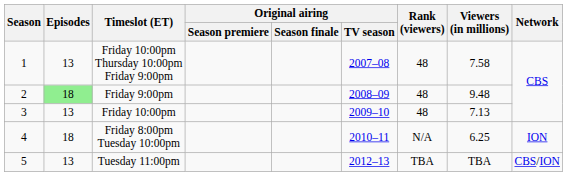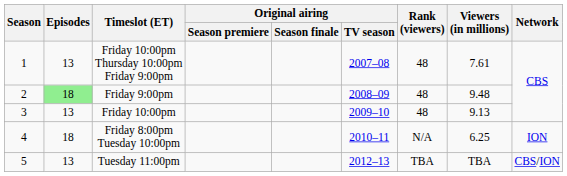 <table style="text-align:center;" class="wikitable">
 <tr>
 <th rowspan="2">Season</th>
 <th rowspan="2">Episodes</th>
 <th rowspan="2">Timeslot (ET)</th>
 <th colspan="3">Original airing</th>
 <th rowspan="2">Rank<br>(viewers)</th>
 <th rowspan="2">Viewers<br>(in millions)<br></th>
 <th rowspan="2">Network</th>
 </tr>
 <tr>
 <th>Season premiere</th>
 <th>Season finale</th>
 <th>TV season</th>
 </tr>
 <tr>
 <td>1</td>
 <td>13</td>
 <td style="text-align:center">Friday 10:00pm <small></small><br>Thursday 10:00pm <small></small><br>Friday 9:00pm <small></small></td>
 <td><br> <small></small></td>
 <td> <small></small><br></td>
 <td><a href='#'>2007–08</a></td>
 <td style="text-align:center">48</td>
-<td style="text-align:center">7.58</td>
+<td style="text-align:center">7.61</td>
 <td style="text-align:center" rowspan="3"><a href='#'>CBS</a></td>
 </tr>
 <tr>
 <td>2</td>
 <td style="background: lightgreen;">18</td>
 <td style="text-align:center">Friday 9:00pm</td>
 <td> <br> <small></small></td>
 <td> <small></small> <br> </td>
 <td><a href='#'>2008–09</a></td>
 <td style="text-align:center">48</td>
 <td style="text-align:center">9.48</td>
 </tr>
 <tr>
 <td>3</td>
 <td>13</td>
 <td style="text-align:center">Friday 10:00pm</td>
 <td> <br> <small></small></td>
 <td> <small></small> <br></td>
 <td><a href='#'>2009–10</a></td>
 <td style="text-align:center">48</td>
-<td style="text-align:center">7.13</td>
+<td style="text-align:center">9.13</td>
 </tr>
 <tr>
 <td>4</td>
 <td>18</td>
 <td style="text-align:center">Friday 8:00pm <small></small><br>Tuesday 10:00pm <small></small></td>
 <td> <small></small><br> <small></small></td>
 <td> <small></small><br> <small></small></td>
 <td><a href='#'>2010–11</a></td>
 <td style="text-align:center">N/A</td>
 <td style="text-align:center">6.25</td>
 <td style="text-align:center"><a href='#'>ION</a></td>
 </tr>
 <tr>
 <td>5</td>
 <td>13</td>
 <td style="text-align:center">Tuesday 11:00pm</td>
 <td></td>
 <td></td>
 <td><a href='#'>2012–13</a></td>
 <td style="text-align:center">TBA</td>
 <td style="text-align:center">TBA</td>
 <td style="text-align:center" rowspan="1"><a href='#'>CBS</a>/<a href='#'>ION</a></td>
 </tr>
 </table>
